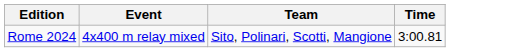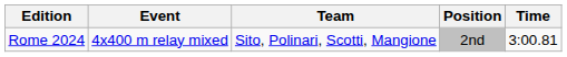 <table class="wikitable" width= style="font-size:90%; text-align:center;">
 <tr>
 <th>Edition</th>
 <th>Event</th>
 <th>Team</th>
+<th>Position</th>
 <th>Time</th>
 </tr>
 <tr>
 <td> <a href='#'>Rome 2024</a></td>
 <td><a href='#'>4x400 m relay mixed</a></td>
 <td><a href='#'>Sito</a>, <a href='#'>Polinari</a>, <a href='#'>Scotti</a>, <a href='#'>Mangione</a></td>
+<td align=center bgcolor=silver>2nd</td>
 <td align=center>3:00.81</td>
 </tr>
 </table>
